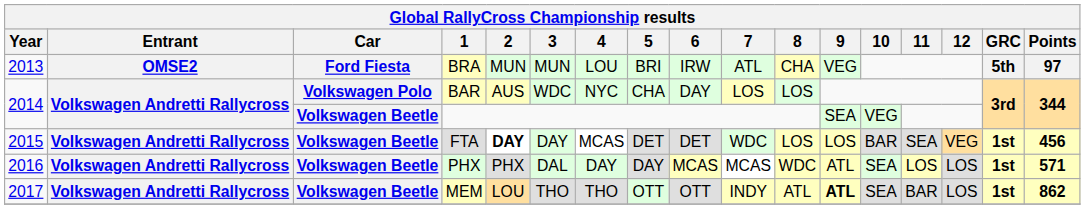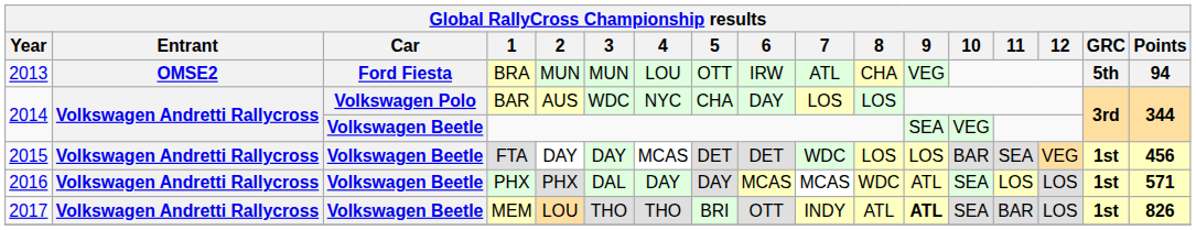 <table class="wikitable" style="text-align:center; font-size:85%">
 <tr>
 <th colspan=18><a href='#'>Global RallyCross Championship</a> results</th>
 </tr>
 <tr>
 <th>Year</th>
 <th>Entrant</th>
 <th>Car</th>
 <th>1</th>
 <th>2</th>
 <th>3</th>
 <th>4</th>
 <th>5</th>
 <th>6</th>
 <th>7</th>
 <th>8</th>
 <th>9</th>
 <th>10</th>
 <th>11</th>
 <th>12</th>
 <th>GRC</th>
 <th>Points</th>
 </tr>
 <tr>
 <td><a href='#'>2013</a></td>
 <th nowrap><a href='#'>OMSE2</a></th>
 <th nowrap><a href='#'>Ford Fiesta</a></th>
 <td style="background:#FFFFBF;">BRA<br></td>
 <td style="background:#DFFFDF;">MUN<br></td>
 <td style="background:#DFFFDF;">MUN<br></td>
 <td style="background:#DFFFDF;">LOU<br></td>
-<td style="background:#DFFFDF;">BRI<br></td>
+<td style="background:#DFFFDF;">OTT<br></td>
 <td style="background:#DFFFDF;">IRW<br></td>
 <td style="background:#DFFFDF;">ATL<br></td>
 <td style="background:#FFFFBF;">CHA<br></td>
 <td style="background:#DFFFDF;">VEG<br></td>
 <td colspan=3></td>
 <th>5th</th>
-<th>97</th>
+<th>94</th>
 </tr>
 <tr>
 <td rowspan=2><a href='#'>2014</a></td>
 <th rowspan=2 nowrap><a href='#'>Volkswagen Andretti Rallycross</a></th>
 <th nowrap><a href='#'>Volkswagen Polo</a></th>
 <td style="background:#FFFFBF;">BAR<br></td>
 <td style="background:#FFFFBF;">AUS<br></td>
 <td style="background:#DFFFDF;">WDC<br></td>
 <td style="background:#DFFFDF;">NYC<br></td>
 <td style="background:#DFFFDF;">CHA<br></td>
 <td style="background:#DFFFDF;">DAY<br></td>
 <td style="background:#FFFFBF;">LOS<br></td>
 <td style="background:#DFFFDF;">LOS<br></td>
 <td colspan=4></td>
 <th rowspan=2 style="background:#FFDF9F;">3rd</th>
 <th rowspan=2 style="background:#FFDF9F;">344</th>
 </tr>
 <tr>
 <th nowrap><a href='#'>Volkswagen Beetle</a></th>
 <td colspan=8></td>
 <td style="background:#DFFFDF;">SEA<br></td>
 <td style="background:#DFFFDF;">VEG<br></td>
 <td colspan=2></td>
 </tr>
 <tr>
 <td><a href='#'>2015</a></td>
 <th><a href='#'>Volkswagen Andretti Rallycross</a></th>
 <th><a href='#'>Volkswagen Beetle</a></th>
 <td style="background:#DFDFDF;">FTA<br></td>
-<td style="background:#FFFFFF;"><strong>DAY<br></strong></td>
+<td style="background:#FFFFFF;">DAY<br></td>
 <td style="background:#DFFFDF;">DAY<br></td>
 <td style="background:#FFFFFF;">MCAS<br></td>
 <td style="background:#DFDFDF;">DET<br></td>
 <td style="background:#DFDFDF;">DET<br></td>
 <td style="background:#DFFFDF;">WDC<br></td>
 <td style="background:#FFFFBF;">LOS<br></td>
 <td style="background:#FFFFBF;">LOS<br></td>
 <td style="background:#DFDFDF;">BAR<br></td>
 <td style="background:#DFDFDF;">SEA<br></td>
 <td style="background:#FFDF9F;">VEG<br></td>
 <th style="background:#FFFFBF;">1st</th>
 <th style="background:#FFFFBF;">456</th>
 </tr>
 <tr>
 <td><a href='#'>2016</a></td>
 <th><a href='#'>Volkswagen Andretti Rallycross</a></th>
 <th><a href='#'>Volkswagen Beetle</a></th>
 <td style="background:#DFFFDF;">PHX<br></td>
 <td style="background:#DFDFDF;">PHX<br></td>
 <td style="background:#DFFFDF;">DAL<br></td>
 <td style="background:#DFFFDF;">DAY<br></td>
 <td style="background:#DFDFDF;">DAY<br></td>
 <td style="background:#FFFFBF;">MCAS<br></td>
 <td style="background:#FFFFFF;">MCAS<br></td>
 <td style="background:#FFFFBF;">WDC<br></td>
 <td style="background:#FFFFBF;">ATL<br></td>
 <td style="background:#DFFFDF;">SEA<br></td>
 <td style="background:#FFFFBF;">LOS<br></td>
 <td style="background:#DFDFDF;">LOS<br></td>
 <th style="background:#FFFFBF;">1st</th>
 <th style="background:#FFFFBF;">571</th>
 </tr>
 <tr>
 <td><a href='#'>2017</a></td>
 <th><a href='#'>Volkswagen Andretti Rallycross</a></th>
 <th><a href='#'>Volkswagen Beetle</a></th>
 <td style="background:#FFFFBF;">MEM<br></td>
 <td style="background:#FFDF9F;">LOU<br></td>
 <td style="background:#DFDFDF;">THO<br></td>
 <td style="background:#DFDFDF;">THO<br></td>
-<td style="background:#DFFFDF;">OTT<br></td>
+<td style="background:#DFFFDF;">BRI<br></td>
 <td style="background:#DFDFDF;">OTT<br></td>
 <td style="background:#FFFFBF;">INDY<br></td>
 <td style="background:#FFFFBF;">ATL<br></td>
 <td style="background:#FFFFBF;"><strong>ATL<br></strong></td>
 <td style="background:#DFDFDF;">SEA<br></td>
 <td style="background:#DFDFDF;">BAR<br></td>
 <td style="background:#DFDFDF;">LOS<br></td>
 <th style="background:#FFFFBF;">1st</th>
-<th style="background:#FFFFBF;">862</th>
+<th style="background:#FFFFBF;">826</th>
 </tr>
 <tr>
 </tr>
 </table>
